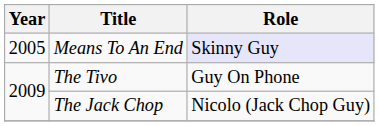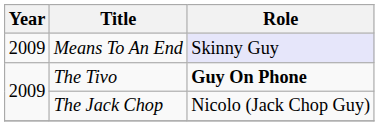 <table class="wikitable">
 <tr>
 <th>Year</th>
 <th>Title</th>
 <th>Role</th>
 </tr>
 <tr>
-<td>2005</td>
+<td>2009</td>
 <td><em>Means To An End</em></td>
 <td style="background: lavender;">Skinny Guy</td>
 </tr>
 <tr>
 <td rowspan="2">2009</td>
 <td><em>The Tivo</em></td>
-<td>Guy On Phone</td>
+<td><strong>Guy On Phone</strong></td>
 </tr>
 <tr>
 <td><em>The Jack Chop</em></td>
 <td>Nicolo (Jack Chop Guy)</td>
 </tr>
 <tr>
 </tr>
 </table>
